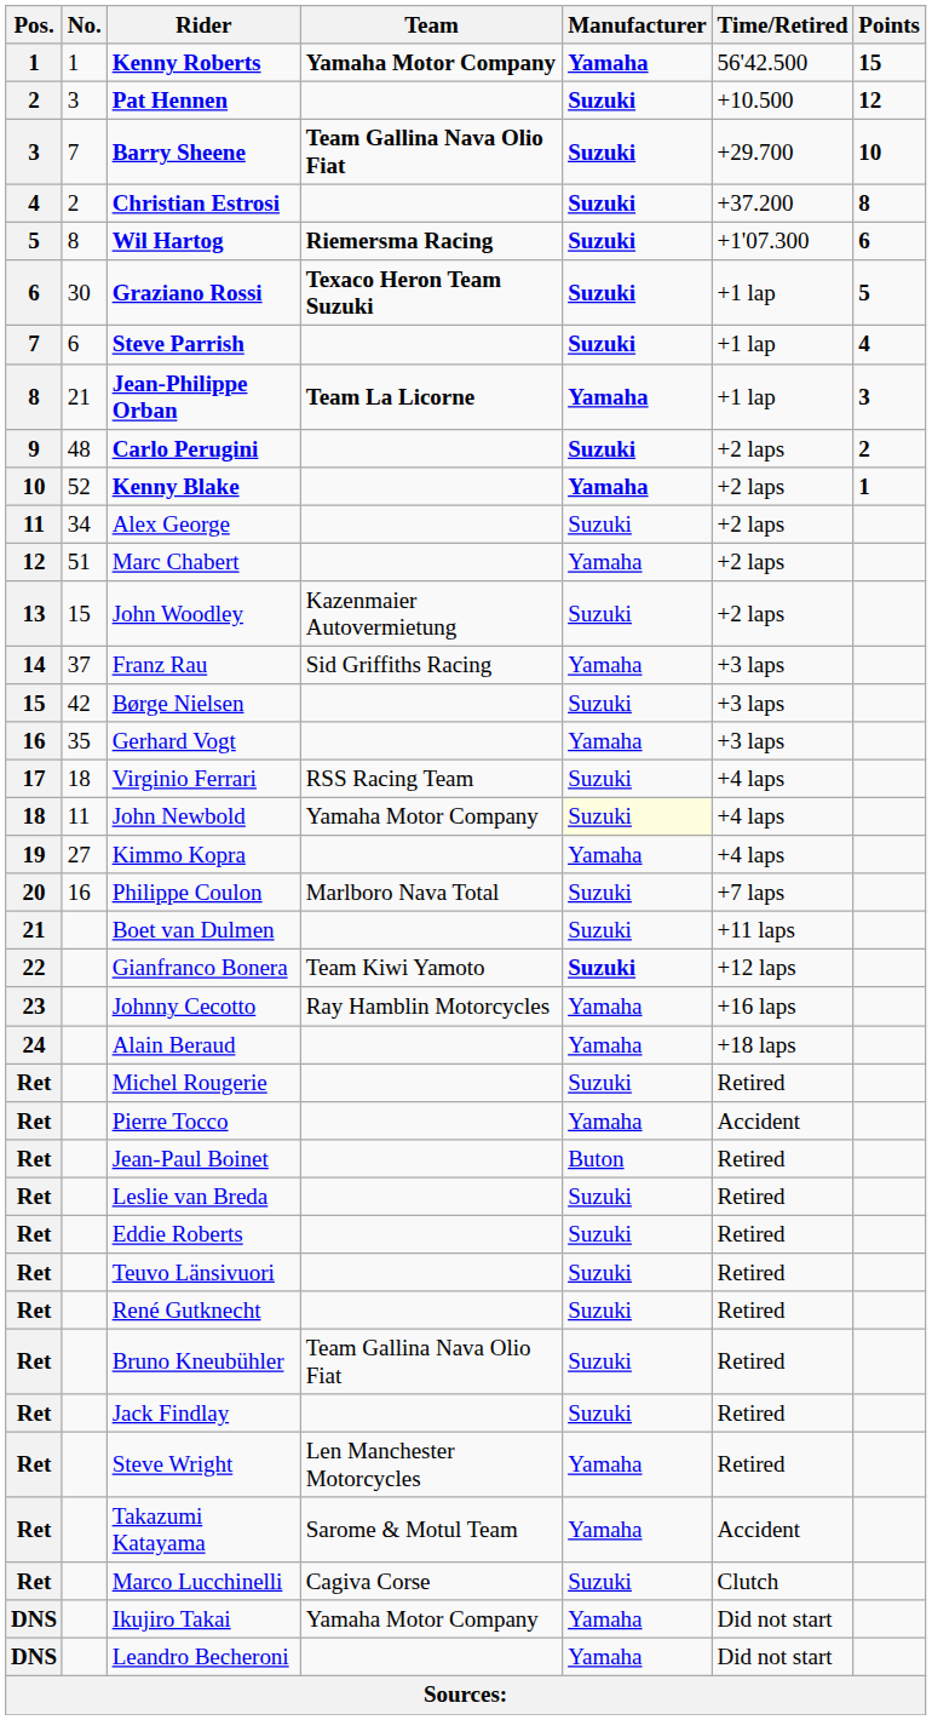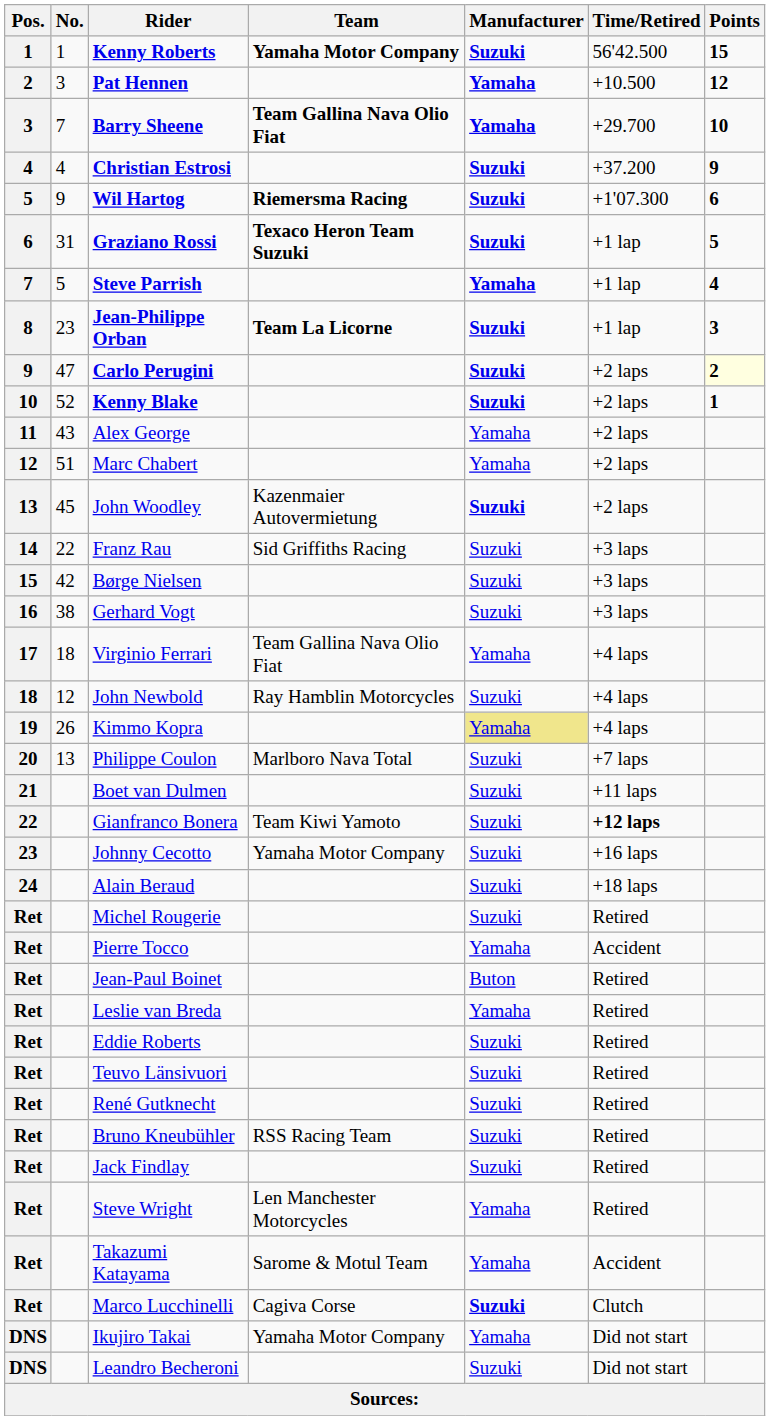 <table class="wikitable" style="font-size: 95%;">
 <tr>
 <th>Pos.</th>
 <th>No.</th>
 <th>Rider</th>
 <th>Team</th>
 <th>Manufacturer</th>
 <th>Time/Retired</th>
 <th>Points</th>
 </tr>
 <tr>
 <th>1</th>
 <td>1</td>
 <td> <strong><a href='#'>Kenny Roberts</a></strong></td>
 <td><strong>Yamaha Motor Company</strong></td>
-<td><strong><a href='#'>Yamaha</a></strong></td>
+<td><strong><a href='#'>Suzuki</a></strong></td>
 <td>56'42.500</td>
 <td><strong>15</strong></td>
 </tr>
 <tr>
 <th>2</th>
 <td>3</td>
 <td> <strong><a href='#'>Pat Hennen</a></strong></td>
 <td></td>
-<td><strong><a href='#'>Suzuki</a></strong></td>
+<td><strong><a href='#'>Yamaha</a></strong></td>
 <td>+10.500</td>
 <td><strong>12</strong></td>
 </tr>
 <tr>
 <th>3</th>
 <td>7</td>
 <td> <strong><a href='#'>Barry Sheene</a></strong></td>
 <td><strong>Team Gallina Nava Olio Fiat</strong></td>
-<td><strong><a href='#'>Suzuki</a></strong></td>
+<td><strong><a href='#'>Yamaha</a></strong></td>
 <td>+29.700</td>
 <td><strong>10</strong></td>
 </tr>
 <tr>
 <th>4</th>
-<td>2</td>
+<td>4</td>
 <td> <strong><a href='#'>Christian Estrosi</a></strong></td>
 <td></td>
 <td><strong><a href='#'>Suzuki</a></strong></td>
 <td>+37.200</td>
-<td><strong>8</strong></td>
+<td><strong>9</strong></td>
 </tr>
 <tr>
 <th>5</th>
-<td>8</td>
+<td>9</td>
 <td> <strong><a href='#'>Wil Hartog</a></strong></td>
 <td><strong>Riemersma Racing</strong></td>
 <td><strong><a href='#'>Suzuki</a></strong></td>
 <td>+1'07.300</td>
 <td><strong>6</strong></td>
 </tr>
 <tr>
 <th>6</th>
-<td>30</td>
+<td>31</td>
 <td> <strong><a href='#'>Graziano Rossi</a></strong></td>
 <td><strong>Texaco Heron Team Suzuki</strong></td>
 <td><strong><a href='#'>Suzuki</a></strong></td>
 <td>+1 lap</td>
 <td><strong>5</strong></td>
 </tr>
 <tr>
 <th>7</th>
-<td>6</td>
+<td>5</td>
 <td> <strong><a href='#'>Steve Parrish</a></strong></td>
 <td></td>
-<td><strong><a href='#'>Suzuki</a></strong></td>
+<td><strong><a href='#'>Yamaha</a></strong></td>
 <td>+1 lap</td>
 <td><strong>4</strong></td>
 </tr>
 <tr>
 <th>8</th>
-<td>21</td>
+<td>23</td>
 <td> <strong><a href='#'>Jean-Philippe Orban</a></strong></td>
 <td><strong>Team La Licorne</strong></td>
-<td><strong><a href='#'>Yamaha</a></strong></td>
+<td><strong><a href='#'>Suzuki</a></strong></td>
 <td>+1 lap</td>
 <td><strong>3</strong></td>
 </tr>
 <tr>
 <th>9</th>
-<td>48</td>
+<td>47</td>
 <td> <strong><a href='#'>Carlo Perugini</a></strong></td>
 <td></td>
 <td><strong><a href='#'>Suzuki</a></strong></td>
 <td>+2 laps</td>
-<td><strong>2</strong></td>
+<td style="background: lightyellow;"><strong>2</strong></td>
 </tr>
 <tr>
 <th>10</th>
 <td>52</td>
 <td> <strong><a href='#'>Kenny Blake</a></strong></td>
 <td></td>
-<td><strong><a href='#'>Yamaha</a></strong></td>
+<td><strong><a href='#'>Suzuki</a></strong></td>
 <td>+2 laps</td>
 <td><strong>1</strong></td>
 </tr>
 <tr>
 <th>11</th>
-<td>34</td>
+<td>43</td>
 <td> <a href='#'>Alex George</a></td>
 <td></td>
-<td><a href='#'>Suzuki</a></td>
+<td><a href='#'>Yamaha</a></td>
 <td>+2 laps</td>
 <td></td>
 </tr>
 <tr>
 <th>12</th>
 <td>51</td>
 <td> <a href='#'>Marc Chabert</a></td>
 <td></td>
 <td><a href='#'>Yamaha</a></td>
 <td>+2 laps</td>
 <td></td>
 </tr>
 <tr>
 <th>13</th>
-<td>15</td>
+<td>45</td>
 <td> <a href='#'>John Woodley</a></td>
 <td>Kazenmaier Autovermietung</td>
-<td><a href='#'>Suzuki</a></td>
+<td><strong><a href='#'>Suzuki</a></strong></td>
 <td>+2 laps</td>
 <td></td>
 </tr>
 <tr>
 <th>14</th>
-<td>37</td>
+<td>22</td>
 <td> <a href='#'>Franz Rau</a></td>
 <td>Sid Griffiths Racing</td>
-<td><a href='#'>Yamaha</a></td>
+<td><a href='#'>Suzuki</a></td>
 <td>+3 laps</td>
 <td></td>
 </tr>
 <tr>
 <th>15</th>
 <td>42</td>
 <td> <a href='#'>Børge Nielsen</a></td>
 <td></td>
 <td><a href='#'>Suzuki</a></td>
 <td>+3 laps</td>
 <td></td>
 </tr>
 <tr>
 <th>16</th>
-<td>35</td>
+<td>38</td>
 <td> <a href='#'>Gerhard Vogt</a></td>
 <td></td>
-<td><a href='#'>Yamaha</a></td>
+<td><a href='#'>Suzuki</a></td>
 <td>+3 laps</td>
 <td></td>
 </tr>
 <tr>
 <th>17</th>
 <td>18</td>
 <td> <a href='#'>Virginio Ferrari</a></td>
-<td>RSS Racing Team</td>
+<td>Team Gallina Nava Olio Fiat</td>
+<td><a href='#'>Yamaha</a></td>
+<td>+4 laps</td>
+<td></td>
+</tr>
+<tr>
+<th>18</th>
+<td>12</td>
+<td> <a href='#'>John Newbold</a></td>
+<td>Ray Hamblin Motorcycles</td>
 <td><a href='#'>Suzuki</a></td>
 <td>+4 laps</td>
 <td></td>
 </tr>
 <tr>
-<th>18</th>
-<td>11</td>
-<td> <a href='#'>John Newbold</a></td>
-<td>Yamaha Motor Company</td>
-<td style="background: lightyellow;"><a href='#'>Suzuki</a></td>
-<td>+4 laps</td>
-<td></td>
-</tr>
-<tr>
 <th>19</th>
-<td>27</td>
+<td>26</td>
 <td> <a href='#'>Kimmo Kopra</a></td>
 <td></td>
-<td><a href='#'>Yamaha</a></td>
+<td style="background: khaki;"><a href='#'>Yamaha</a></td>
 <td>+4 laps</td>
 <td></td>
 </tr>
 <tr>
 <th>20</th>
-<td>16</td>
+<td>13</td>
 <td> <a href='#'>Philippe Coulon</a></td>
 <td>Marlboro Nava Total</td>
 <td><a href='#'>Suzuki</a></td>
 <td>+7 laps</td>
 <td></td>
 </tr>
 <tr>
 <th>21</th>
 <td></td>
 <td> <a href='#'>Boet van Dulmen</a></td>
 <td></td>
 <td><a href='#'>Suzuki</a></td>
 <td>+11 laps</td>
 <td></td>
 </tr>
 <tr>
 <th>22</th>
 <td></td>
 <td> <a href='#'>Gianfranco Bonera</a></td>
 <td>Team Kiwi Yamoto</td>
-<td><strong><a href='#'>Suzuki</a></strong></td>
-<td>+12 laps</td>
+<td><a href='#'>Suzuki</a></td>
+<td><strong>+12 laps</strong></td>
 <td></td>
 </tr>
 <tr>
 <th>23</th>
 <td></td>
 <td> <a href='#'>Johnny Cecotto</a></td>
-<td>Ray Hamblin Motorcycles</td>
-<td><a href='#'>Yamaha</a></td>
+<td>Yamaha Motor Company</td>
+<td><a href='#'>Suzuki</a></td>
 <td>+16 laps</td>
 <td></td>
 </tr>
 <tr>
 <th>24</th>
 <td></td>
 <td> <a href='#'>Alain Beraud</a></td>
 <td></td>
-<td><a href='#'>Yamaha</a></td>
+<td><a href='#'>Suzuki</a></td>
 <td>+18 laps</td>
 <td></td>
 </tr>
 <tr>
 <th>Ret</th>
 <td></td>
 <td> <a href='#'>Michel Rougerie</a></td>
 <td></td>
 <td><a href='#'>Suzuki</a></td>
 <td>Retired</td>
 <td></td>
 </tr>
 <tr>
 <th>Ret</th>
 <td></td>
 <td> <a href='#'>Pierre Tocco</a></td>
 <td></td>
 <td><a href='#'>Yamaha</a></td>
 <td>Accident</td>
 <td></td>
 </tr>
 <tr>
 <th>Ret</th>
 <td></td>
 <td> <a href='#'>Jean-Paul Boinet</a></td>
 <td></td>
 <td><a href='#'>Buton</a></td>
 <td>Retired</td>
 <td></td>
 </tr>
 <tr>
 <th>Ret</th>
 <td></td>
 <td> <a href='#'>Leslie van Breda</a></td>
 <td></td>
-<td><a href='#'>Suzuki</a></td>
+<td><a href='#'>Yamaha</a></td>
 <td>Retired</td>
 <td></td>
 </tr>
 <tr>
 <th>Ret</th>
 <td></td>
 <td> <a href='#'>Eddie Roberts</a></td>
 <td></td>
 <td><a href='#'>Suzuki</a></td>
 <td>Retired</td>
 <td></td>
 </tr>
 <tr>
 <th>Ret</th>
 <td></td>
 <td> <a href='#'>Teuvo Länsivuori</a></td>
 <td></td>
 <td><a href='#'>Suzuki</a></td>
 <td>Retired</td>
 <td></td>
 </tr>
 <tr>
 <th>Ret</th>
 <td></td>
 <td> <a href='#'>René Gutknecht</a></td>
 <td></td>
 <td><a href='#'>Suzuki</a></td>
 <td>Retired</td>
 <td></td>
 </tr>
 <tr>
 <th>Ret</th>
 <td></td>
 <td> <a href='#'>Bruno Kneubühler</a></td>
-<td>Team Gallina Nava Olio Fiat</td>
+<td>RSS Racing Team</td>
 <td><a href='#'>Suzuki</a></td>
 <td>Retired</td>
 <td></td>
 </tr>
 <tr>
 <th>Ret</th>
 <td></td>
 <td> <a href='#'>Jack Findlay</a></td>
 <td></td>
 <td><a href='#'>Suzuki</a></td>
 <td>Retired</td>
 <td></td>
 </tr>
 <tr>
 <th>Ret</th>
 <td></td>
 <td> <a href='#'>Steve Wright</a></td>
 <td>Len Manchester Motorcycles</td>
 <td><a href='#'>Yamaha</a></td>
 <td>Retired</td>
 <td></td>
 </tr>
 <tr>
 <th>Ret</th>
 <td></td>
 <td> <a href='#'>Takazumi Katayama</a></td>
 <td>Sarome & Motul Team</td>
 <td><a href='#'>Yamaha</a></td>
 <td>Accident</td>
 <td></td>
 </tr>
 <tr>
 <th>Ret</th>
 <td></td>
 <td> <a href='#'>Marco Lucchinelli</a></td>
 <td>Cagiva Corse</td>
-<td><a href='#'>Suzuki</a></td>
+<td><strong><a href='#'>Suzuki</a></strong></td>
 <td>Clutch</td>
 <td></td>
 </tr>
 <tr>
 <th>DNS</th>
 <td></td>
 <td> <a href='#'>Ikujiro Takai</a></td>
 <td>Yamaha Motor Company</td>
 <td><a href='#'>Yamaha</a></td>
 <td>Did not start</td>
 <td></td>
 </tr>
 <tr>
 <th>DNS</th>
 <td></td>
 <td> <a href='#'>Leandro Becheroni</a></td>
 <td></td>
-<td><a href='#'>Yamaha</a></td>
+<td><a href='#'>Suzuki</a></td>
 <td>Did not start</td>
 <td></td>
 </tr>
 <tr>
 <th colspan=9>Sources:</th>
 </tr>
 </table>
